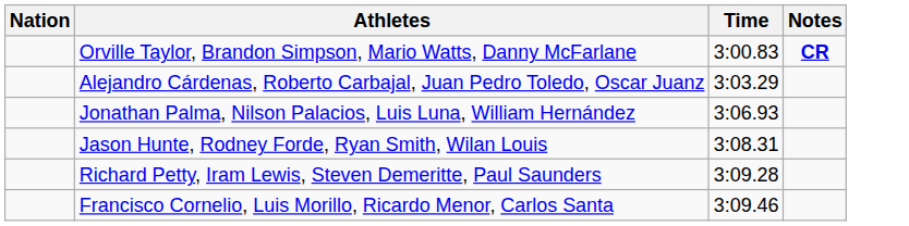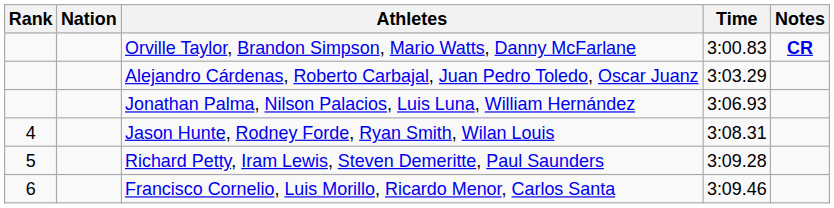 <table class="wikitable sortable" style="text-align:center;font-size:95%">
 <tr>
+<th>Rank</th>
 <th>Nation</th>
 <th>Athletes</th>
 <th>Time</th>
 <th>Notes</th>
 </tr>
 <tr>
+<td></td>
 <td align=left></td>
 <td align=left><a href='#'>Orville Taylor</a>, <a href='#'>Brandon Simpson</a>, <a href='#'>Mario Watts</a>, <a href='#'>Danny McFarlane</a></td>
 <td>3:00.83</td>
 <td><strong><a href='#'>CR</a></strong></td>
 </tr>
 <tr>
+<td></td>
 <td align=left></td>
 <td align=left><a href='#'>Alejandro Cárdenas</a>, <a href='#'>Roberto Carbajal</a>, <a href='#'>Juan Pedro Toledo</a>, <a href='#'>Oscar Juanz</a></td>
 <td>3:03.29</td>
 <td></td>
 </tr>
 <tr>
+<td></td>
 <td align=left></td>
 <td align=left><a href='#'>Jonathan Palma</a>, <a href='#'>Nilson Palacios</a>, <a href='#'>Luis Luna</a>, <a href='#'>William Hernández</a></td>
 <td>3:06.93</td>
 <td></td>
 </tr>
 <tr>
+<td>4</td>
 <td align=left></td>
 <td align=left><a href='#'>Jason Hunte</a>, <a href='#'>Rodney Forde</a>, <a href='#'>Ryan Smith</a>, <a href='#'>Wilan Louis</a></td>
 <td>3:08.31</td>
 <td></td>
 </tr>
 <tr>
+<td>5</td>
 <td align=left></td>
 <td align=left><a href='#'>Richard Petty</a>, <a href='#'>Iram Lewis</a>, <a href='#'>Steven Demeritte</a>, <a href='#'>Paul Saunders</a></td>
 <td>3:09.28</td>
 <td></td>
 </tr>
 <tr>
+<td>6</td>
 <td align=left></td>
 <td align=left><a href='#'>Francisco Cornelio</a>, <a href='#'>Luis Morillo</a>, <a href='#'>Ricardo Menor</a>, <a href='#'>Carlos Santa</a></td>
 <td>3:09.46</td>
 <td></td>
 </tr>
 </table>
